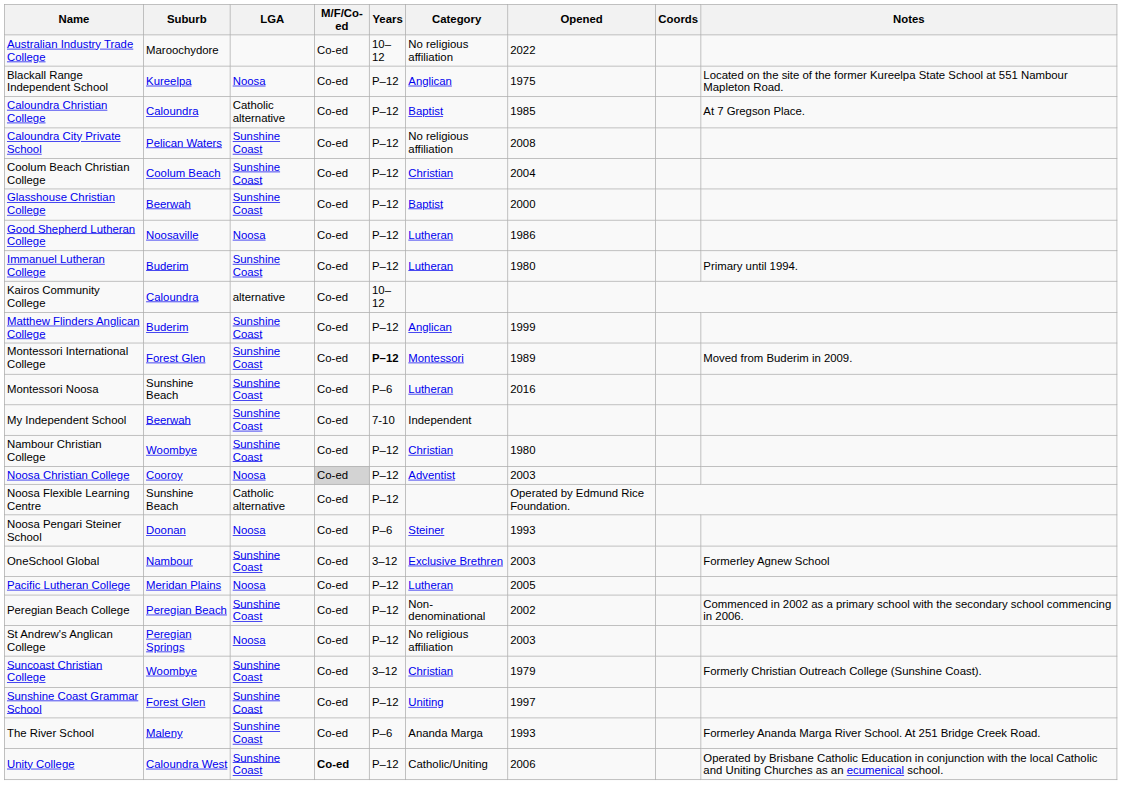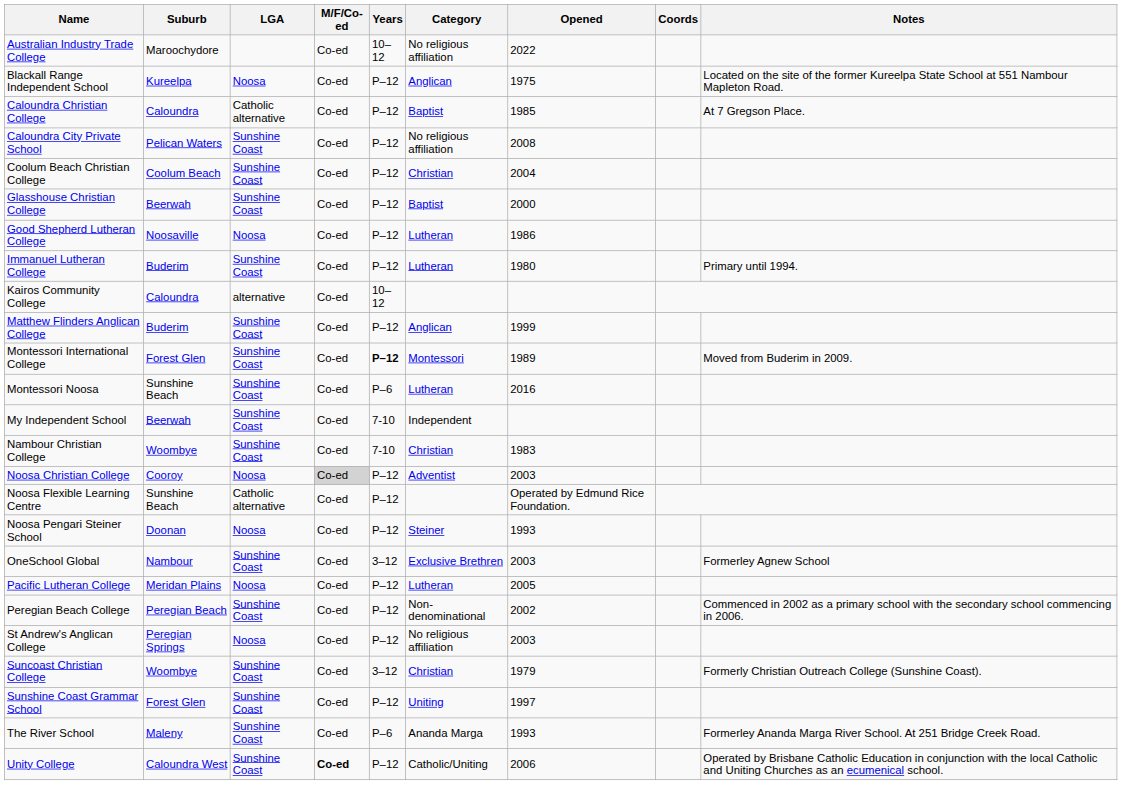 <table class="wikitable sortable">
 <tr>
 <th>Name</th>
 <th>Suburb</th>
 <th>LGA</th>
 <th>M/F/Co-ed</th>
 <th>Years</th>
 <th>Category</th>
 <th>Opened</th>
 <th>Coords</th>
 <th>Notes</th>
 </tr>
 <tr>
 <td><a href='#'>Australian Industry Trade College</a></td>
 <td>Maroochydore</td>
 <td></td>
 <td>Co-ed</td>
 <td>10–12</td>
 <td>No religious affiliation</td>
 <td>2022</td>
 <td></td>
 <td></td>
 </tr>
 <tr>
 <td>Blackall Range Independent School</td>
 <td><a href='#'>Kureelpa</a></td>
 <td><a href='#'>Noosa</a></td>
 <td>Co-ed</td>
 <td>P–12</td>
 <td><a href='#'>Anglican</a></td>
 <td>1975</td>
 <td></td>
 <td>Located on the site of the former Kureelpa State School at 551 Nambour Mapleton Road.</td>
 </tr>
 <tr>
 <td><a href='#'>Caloundra Christian College</a></td>
 <td><a href='#'>Caloundra</a></td>
 <td>Catholic alternative</td>
 <td>Co-ed</td>
 <td>P–12</td>
 <td><a href='#'>Baptist</a></td>
 <td>1985</td>
 <td></td>
 <td>At 7 Gregson Place.</td>
 </tr>
 <tr>
 <td><a href='#'>Caloundra City Private School</a></td>
 <td><a href='#'>Pelican Waters</a></td>
 <td><a href='#'>Sunshine Coast</a></td>
 <td>Co-ed</td>
 <td>P–12</td>
 <td>No religious affiliation</td>
 <td>2008</td>
 <td></td>
 <td></td>
 </tr>
 <tr>
 <td>Coolum Beach Christian College</td>
 <td><a href='#'>Coolum Beach</a></td>
 <td><a href='#'>Sunshine Coast</a></td>
 <td>Co-ed</td>
 <td>P–12</td>
 <td><a href='#'>Christian</a></td>
 <td>2004</td>
 <td></td>
 <td></td>
 </tr>
 <tr>
 <td><a href='#'>Glasshouse Christian College</a></td>
 <td><a href='#'>Beerwah</a></td>
 <td><a href='#'>Sunshine Coast</a></td>
 <td>Co-ed</td>
 <td>P–12</td>
 <td><a href='#'>Baptist</a></td>
 <td>2000</td>
 <td></td>
 <td></td>
 </tr>
 <tr>
 <td><a href='#'>Good Shepherd Lutheran College</a></td>
 <td><a href='#'>Noosaville</a></td>
 <td><a href='#'>Noosa</a></td>
 <td>Co-ed</td>
 <td>P–12</td>
 <td><a href='#'>Lutheran</a></td>
 <td>1986</td>
 <td></td>
 <td></td>
 </tr>
 <tr>
 <td><a href='#'>Immanuel Lutheran College</a></td>
 <td><a href='#'>Buderim</a></td>
 <td><a href='#'>Sunshine Coast</a></td>
 <td>Co-ed</td>
 <td>P–12</td>
 <td><a href='#'>Lutheran</a></td>
 <td>1980</td>
 <td></td>
 <td>Primary until 1994.</td>
 </tr>
 <tr>
 <td>Kairos Community College</td>
 <td><a href='#'>Caloundra</a></td>
 <td>alternative</td>
 <td>Co-ed</td>
 <td>10–12</td>
 <td></td>
 <td></td>
 </tr>
 <tr>
 <td><a href='#'>Matthew Flinders Anglican College</a></td>
 <td><a href='#'>Buderim</a></td>
 <td><a href='#'>Sunshine Coast</a></td>
 <td>Co-ed</td>
 <td>P–12</td>
 <td><a href='#'>Anglican</a></td>
 <td>1999</td>
 <td></td>
 <td></td>
 </tr>
 <tr>
 <td>Montessori International College</td>
 <td><a href='#'>Forest Glen</a></td>
 <td><a href='#'>Sunshine Coast</a></td>
 <td>Co-ed</td>
 <td><strong>P–12</strong></td>
 <td><a href='#'>Montessori</a></td>
 <td>1989</td>
 <td></td>
 <td>Moved from Buderim in 2009.</td>
 </tr>
 <tr>
 <td>Montessori Noosa</td>
 <td>Sunshine Beach</td>
 <td><a href='#'>Sunshine Coast</a></td>
 <td>Co-ed</td>
 <td>P–6</td>
 <td><a href='#'>Lutheran</a></td>
 <td>2016</td>
 <td></td>
 <td></td>
 </tr>
 <tr>
 <td>My Independent School</td>
 <td><a href='#'>Beerwah</a></td>
 <td><a href='#'>Sunshine Coast</a></td>
 <td>Co-ed</td>
 <td>7-10</td>
 <td>Independent</td>
 <td></td>
 <td></td>
 <td></td>
 </tr>
 <tr>
 <td>Nambour Christian College</td>
 <td><a href='#'>Woombye</a></td>
 <td><a href='#'>Sunshine Coast</a></td>
 <td>Co-ed</td>
-<td>P–12</td>
+<td>7-10</td>
 <td><a href='#'>Christian</a></td>
-<td>1980</td>
+<td>1983</td>
 <td></td>
 <td></td>
 </tr>
 <tr>
 <td><a href='#'>Noosa Christian College</a></td>
 <td><a href='#'>Cooroy</a></td>
 <td><a href='#'>Noosa</a></td>
 <td style="background: lightgrey;">Co-ed</td>
 <td>P–12</td>
 <td><a href='#'>Adventist</a></td>
 <td>2003</td>
 <td></td>
 <td></td>
 </tr>
 <tr>
 <td>Noosa Flexible Learning Centre</td>
 <td>Sunshine Beach</td>
 <td>Catholic alternative</td>
 <td>Co-ed</td>
 <td>P–12</td>
 <td></td>
 <td>Operated by Edmund Rice Foundation.</td>
 </tr>
 <tr>
 <td>Noosa Pengari Steiner School</td>
 <td><a href='#'>Doonan</a></td>
 <td><a href='#'>Noosa</a></td>
 <td>Co-ed</td>
-<td>P–6</td>
+<td>P–12</td>
 <td><a href='#'> Steiner</a></td>
 <td>1993</td>
 <td></td>
 <td></td>
 </tr>
 <tr>
 <td>OneSchool Global</td>
 <td><a href='#'>Nambour</a></td>
 <td><a href='#'>Sunshine Coast</a></td>
 <td>Co-ed</td>
 <td>3–12</td>
 <td><a href='#'>Exclusive Brethren</a></td>
 <td>2003</td>
 <td></td>
 <td>Formerley Agnew School</td>
 </tr>
 <tr>
 <td><a href='#'>Pacific Lutheran College</a></td>
 <td><a href='#'>Meridan Plains</a></td>
 <td><a href='#'>Noosa</a></td>
 <td>Co-ed</td>
 <td>P–12</td>
 <td><a href='#'>Lutheran</a></td>
 <td>2005</td>
 <td></td>
 <td></td>
 </tr>
 <tr>
 <td>Peregian Beach College</td>
 <td><a href='#'>Peregian Beach</a></td>
 <td><a href='#'>Sunshine Coast</a></td>
 <td>Co-ed</td>
 <td>P–12</td>
 <td>Non-denominational</td>
 <td>2002</td>
 <td></td>
 <td>Commenced in 2002 as a primary school with the secondary school commencing in 2006.</td>
 </tr>
 <tr>
 <td>St Andrew's Anglican College</td>
 <td><a href='#'>Peregian Springs</a></td>
 <td><a href='#'>Noosa</a></td>
 <td>Co-ed</td>
 <td>P–12</td>
 <td>No religious affiliation</td>
 <td>2003</td>
 <td></td>
 <td></td>
 </tr>
 <tr>
 <td><a href='#'>Suncoast Christian College</a></td>
 <td><a href='#'>Woombye</a></td>
 <td><a href='#'>Sunshine Coast</a></td>
 <td>Co-ed</td>
 <td>3–12</td>
 <td><a href='#'>Christian</a></td>
 <td>1979</td>
 <td></td>
 <td>Formerly Christian Outreach College (Sunshine Coast).</td>
 </tr>
 <tr>
 <td><a href='#'>Sunshine Coast Grammar School</a></td>
 <td><a href='#'>Forest Glen</a></td>
 <td><a href='#'>Sunshine Coast</a></td>
 <td>Co-ed</td>
 <td>P–12</td>
 <td><a href='#'>Uniting</a></td>
 <td>1997</td>
 <td></td>
 <td></td>
 </tr>
 <tr>
 <td>The River School</td>
 <td><a href='#'>Maleny</a></td>
 <td><a href='#'>Sunshine Coast</a></td>
 <td>Co-ed</td>
 <td>P–6</td>
 <td>Ananda Marga</td>
 <td>1993</td>
 <td></td>
 <td>Formerley Ananda Marga River School. At 251 Bridge Creek Road.</td>
 </tr>
 <tr>
 <td><a href='#'>Unity College</a></td>
 <td><a href='#'>Caloundra West</a></td>
 <td><a href='#'>Sunshine Coast</a></td>
 <td><strong>Co-ed</strong></td>
 <td>P–12</td>
 <td>Catholic/Uniting</td>
 <td>2006</td>
 <td></td>
 <td>Operated by Brisbane Catholic Education in conjunction with the local Catholic and Uniting Churches as an <a href='#'>ecumenical</a> school.</td>
 </tr>
 </table>
